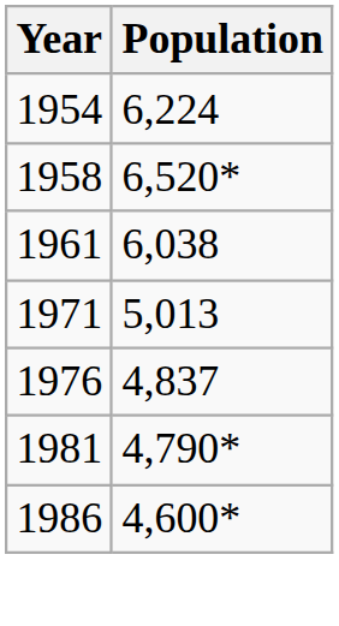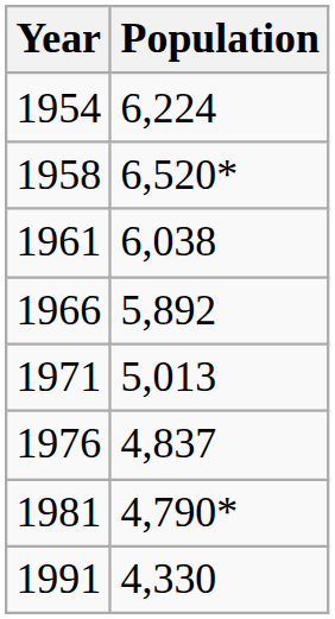 <table class="wikitable">
 <tr>
 <th>Year</th>
 <th>Population</th>
 </tr>
 <tr>
 <td>1954</td>
 <td>6,224</td>
 </tr>
 <tr>
 <td>1958</td>
 <td>6,520*</td>
 </tr>
 <tr>
 <td>1961</td>
 <td>6,038</td>
 </tr>
 <tr>
+<td>1966</td>
+<td>5,892</td>
+</tr>
+<tr>
 <td>1971</td>
 <td>5,013</td>
 </tr>
 <tr>
 <td>1976</td>
 <td>4,837</td>
 </tr>
 <tr>
 <td>1981</td>
 <td>4,790*</td>
 </tr>
 <tr>
-<td>1986</td>
-<td>4,600*</td>
+<td>1991</td>
+<td>4,330</td>
 </tr>
 </table>
